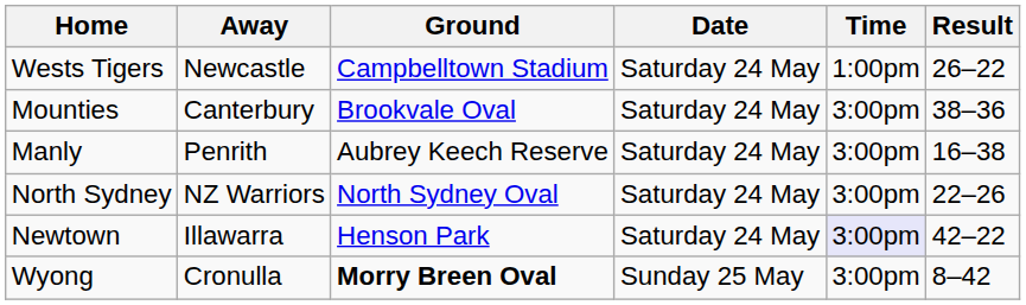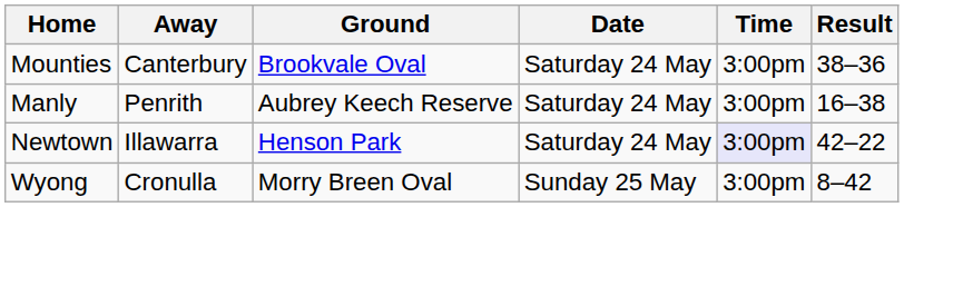 <table class="wikitable">
 <tr>
 <th>Home</th>
 <th>Away</th>
 <th>Ground</th>
 <th>Date</th>
 <th>Time</th>
 <th>Result</th>
-</tr>
-<tr>
-<td>Wests Tigers</td>
-<td>Newcastle</td>
-<td><a href='#'>Campbelltown Stadium</a></td>
-<td>Saturday 24 May</td>
-<td>1:00pm</td>
-<td>26–22</td>
 </tr>
 <tr>
 <td>Mounties</td>
 <td>Canterbury</td>
 <td><a href='#'>Brookvale Oval</a></td>
 <td>Saturday 24 May</td>
 <td>3:00pm</td>
 <td>38–36</td>
 </tr>
 <tr>
 <td>Manly</td>
 <td>Penrith</td>
 <td>Aubrey Keech Reserve</td>
 <td>Saturday 24 May</td>
 <td>3:00pm</td>
 <td>16–38</td>
 </tr>
 <tr>
-<td>North Sydney</td>
-<td>NZ Warriors</td>
-<td><a href='#'>North Sydney Oval</a></td>
-<td>Saturday 24 May</td>
-<td>3:00pm</td>
-<td>22–26</td>
-</tr>
-<tr>
 <td>Newtown</td>
 <td>Illawarra</td>
 <td><a href='#'>Henson Park</a></td>
 <td>Saturday 24 May</td>
 <td style="background: lavender;">3:00pm</td>
 <td>42–22</td>
 </tr>
 <tr>
 <td>Wyong</td>
 <td>Cronulla</td>
-<td><strong>Morry Breen Oval</strong></td>
+<td>Morry Breen Oval</td>
 <td>Sunday 25 May</td>
 <td>3:00pm</td>
 <td>8–42</td>
 </tr>
 </table>
